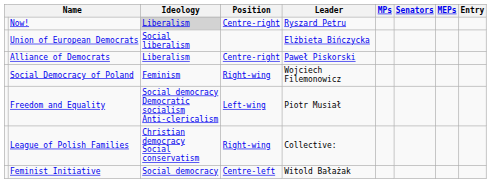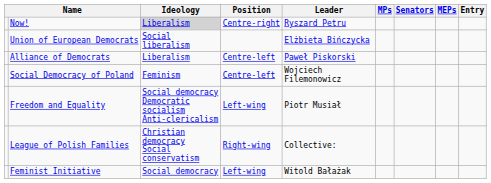 <table class="wikitable" style="font-size:95%;">
 <tr>
 <th style="width:200px" colspan="2">Name</th>
 <th style="width:120px">Ideology</th>
 <th style="width:90px">Position</th>
 <th style="width:140px">Leader</th>
 <th><a href='#'>MPs</a></th>
 <th><a href='#'>Senators</a></th>
 <th><a href='#'>MEPs</a></th>
 <th>Entry</th>
 </tr>
 <tr>
 <td></td>
 <td><a href='#'>Now!</a></td>
 <td style="background: lightgrey;"><a href='#'>Liberalism</a></td>
 <td><a href='#'>Centre-right</a></td>
 <td><a href='#'>Ryszard Petru</a></td>
 <td></td>
 <td></td>
 <td></td>
 <td></td>
 </tr>
 <tr>
 <td></td>
 <td><a href='#'>Union of European Democrats</a></td>
 <td><a href='#'>Social liberalism</a></td>
 <td></td>
 <td><a href='#'>Elżbieta Bińczycka</a></td>
 <td></td>
 <td></td>
 <td></td>
 <td></td>
 </tr>
 <tr>
 <td></td>
 <td><a href='#'>Alliance of Democrats</a></td>
 <td><a href='#'>Liberalism</a></td>
-<td><a href='#'>Centre-right</a></td>
+<td><a href='#'>Centre-left</a></td>
 <td><a href='#'>Paweł Piskorski</a></td>
 <td></td>
 <td></td>
 <td></td>
 <td></td>
 </tr>
 <tr>
 <td></td>
 <td><a href='#'>Social Democracy of Poland</a></td>
 <td><a href='#'>Feminism</a></td>
-<td><a href='#'>Right-wing</a></td>
+<td><a href='#'>Centre-left</a></td>
 <td>Wojciech Filemonowicz</td>
 <td></td>
 <td></td>
 <td></td>
 <td></td>
 </tr>
 <tr>
 <td></td>
 <td><a href='#'>Freedom and Equality</a></td>
 <td><a href='#'>Social democracy</a><br><a href='#'>Democratic socialism</a><br><a href='#'>Anti-clericalism</a></td>
 <td><a href='#'>Left-wing</a></td>
 <td>Piotr Musiał</td>
 <td></td>
 <td></td>
 <td></td>
 <td></td>
 </tr>
 <tr>
 <td></td>
 <td><a href='#'>League of Polish Families</a></td>
 <td><a href='#'>Christian democracy</a><br><a href='#'>Social conservatism</a></td>
 <td><a href='#'>Right-wing</a></td>
 <td>Collective:<br></td>
 <td></td>
 <td></td>
 <td></td>
 <td></td>
 </tr>
 <tr>
 <td></td>
 <td><a href='#'>Feminist Initiative</a></td>
 <td><a href='#'>Social democracy</a></td>
-<td><a href='#'>Centre-left</a></td>
+<td><a href='#'>Left-wing</a></td>
 <td>Witold Bałażak</td>
 <td></td>
 <td></td>
 <td></td>
 <td></td>
 </tr>
 </table>
